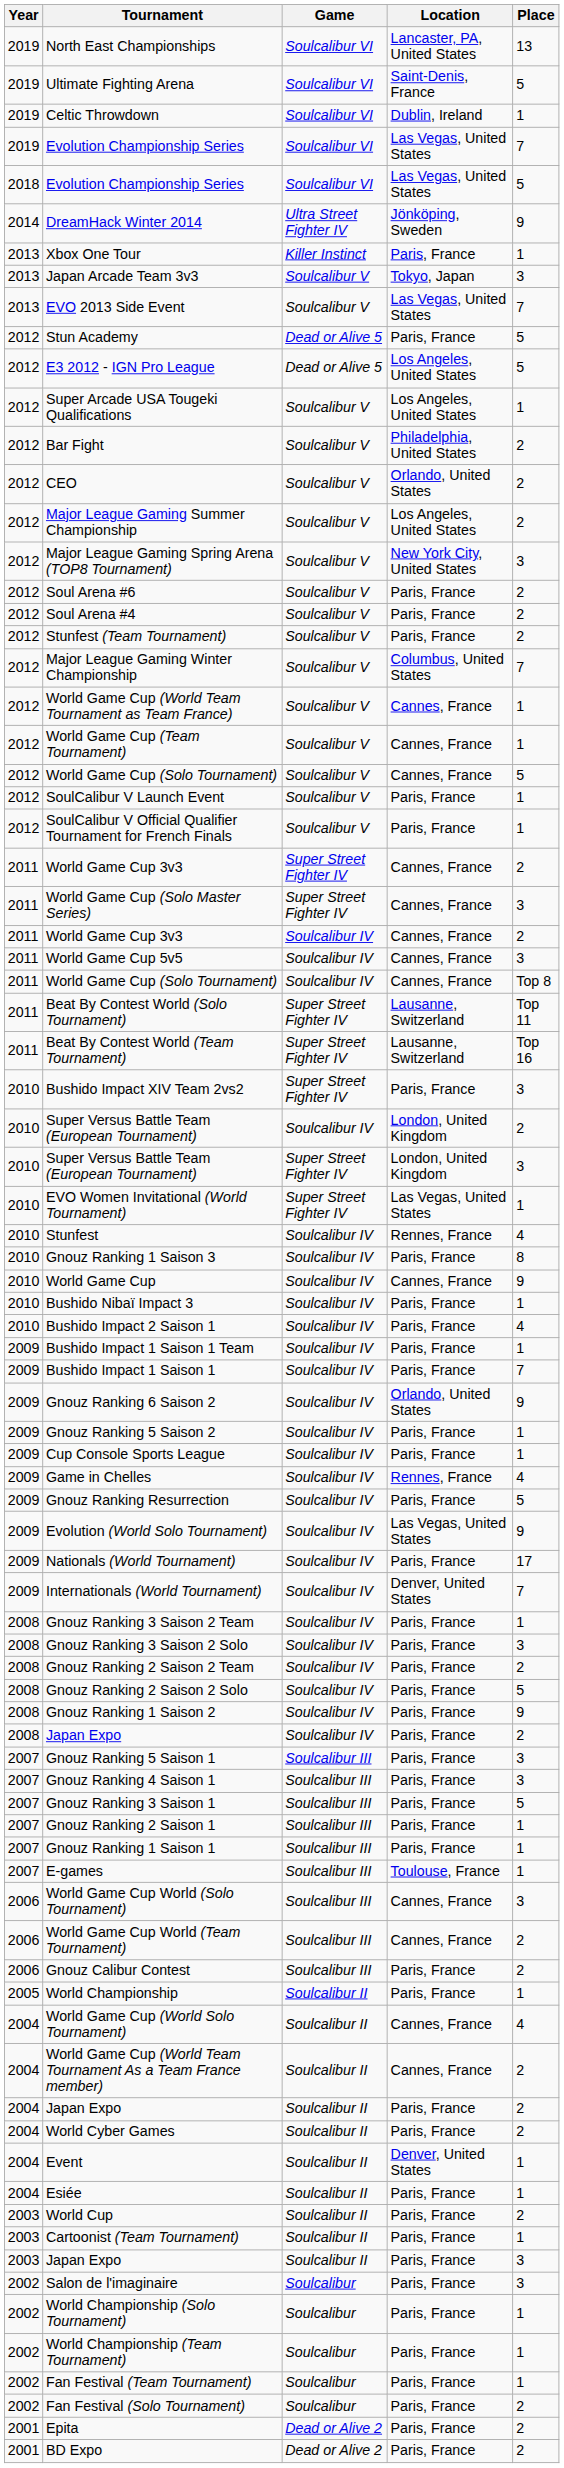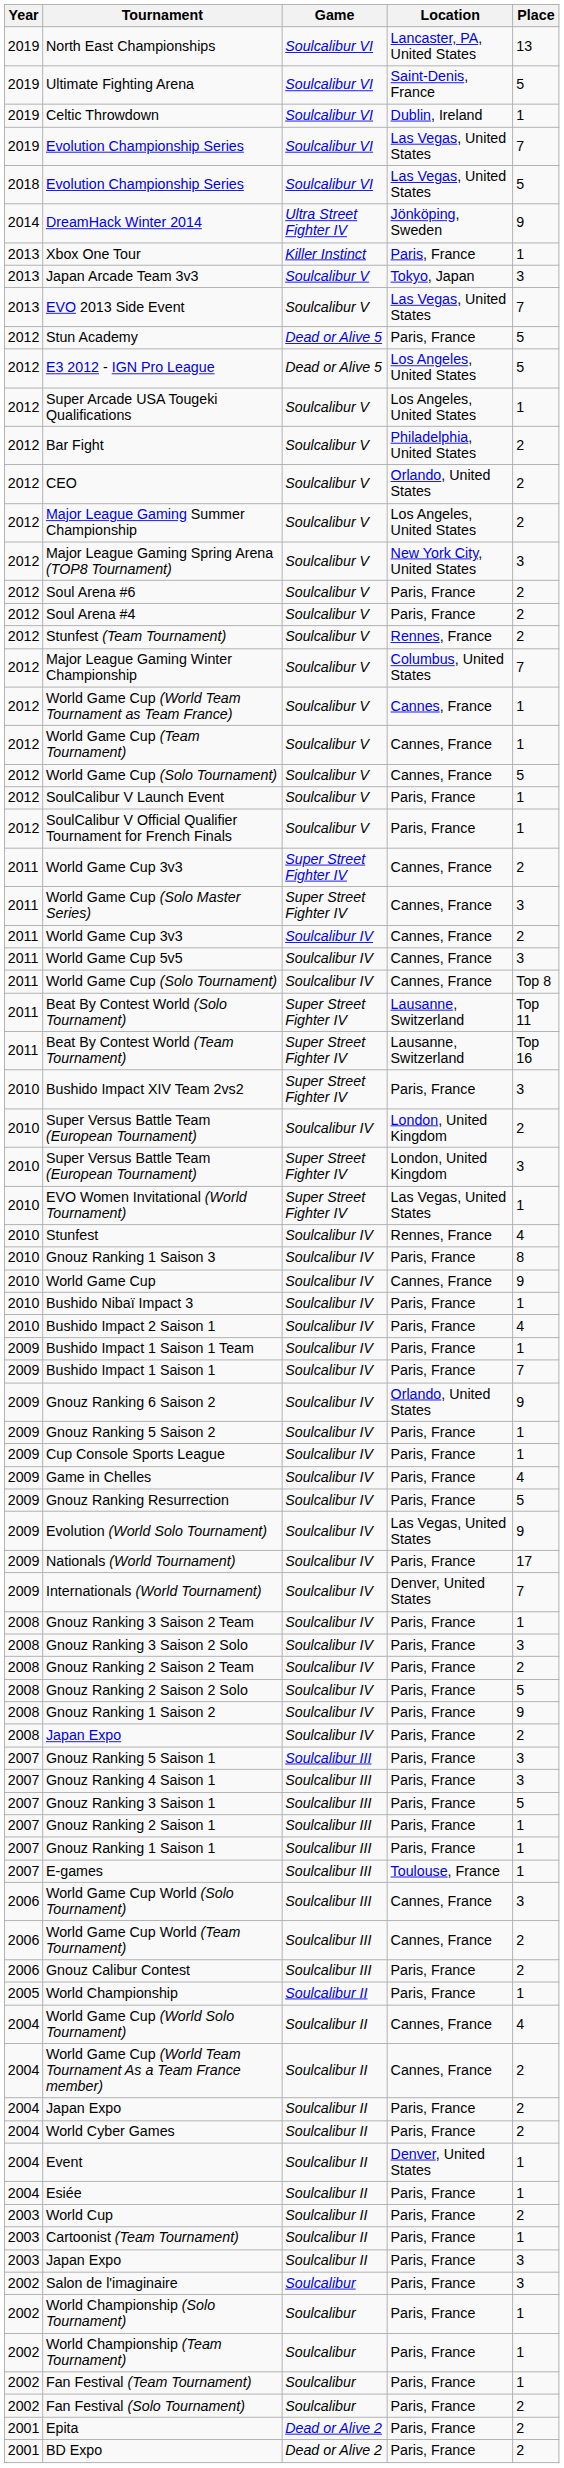 <table class="wikitable sortable" style="width: 100%;">
 <tr>
 <th>Year</th>
 <th>Tournament</th>
 <th>Game</th>
 <th>Location</th>
 <th>Place</th>
 </tr>
 <tr>
 <td>2019</td>
 <td>North East Championships</td>
 <td><em><a href='#'>Soulcalibur VI</a></em></td>
 <td> <a href='#'>Lancaster, PA</a>, United States</td>
 <td>13</td>
 </tr>
 <tr>
 <td>2019</td>
 <td>Ultimate Fighting Arena</td>
 <td><em><a href='#'>Soulcalibur VI</a></em></td>
 <td> <a href='#'>Saint-Denis</a>, France</td>
 <td>5</td>
 </tr>
 <tr>
 <td>2019</td>
 <td>Celtic Throwdown</td>
 <td><em><a href='#'>Soulcalibur VI</a></em></td>
 <td> <a href='#'>Dublin</a>, Ireland</td>
 <td>1</td>
 </tr>
 <tr>
 <td>2019</td>
 <td><a href='#'>Evolution Championship Series</a></td>
 <td><em><a href='#'>Soulcalibur VI</a></em></td>
 <td> <a href='#'>Las Vegas</a>, United States</td>
 <td>7</td>
 </tr>
 <tr>
 <td>2018</td>
 <td><a href='#'>Evolution Championship Series</a></td>
 <td><em><a href='#'>Soulcalibur VI</a></em></td>
 <td> <a href='#'>Las Vegas</a>, United States</td>
 <td>5</td>
 </tr>
 <tr>
 <td>2014</td>
 <td><a href='#'>DreamHack Winter 2014</a></td>
 <td><em><a href='#'>Ultra Street Fighter IV</a></em></td>
 <td> <a href='#'>Jönköping</a>, Sweden</td>
 <td>9</td>
 </tr>
 <tr>
 <td>2013</td>
 <td>Xbox One Tour</td>
 <td><em><a href='#'>Killer Instinct</a></em></td>
 <td><a href='#'>Paris</a>, France</td>
 <td>1</td>
 </tr>
 <tr>
 <td>2013</td>
 <td>Japan Arcade Team 3v3</td>
 <td><em><a href='#'>Soulcalibur V</a></em></td>
 <td> <a href='#'>Tokyo</a>, Japan</td>
 <td>3</td>
 </tr>
 <tr>
 <td>2013</td>
 <td><a href='#'>EVO</a> 2013 Side Event</td>
 <td><em>Soulcalibur V</em></td>
 <td> <a href='#'>Las Vegas</a>, United States</td>
 <td>7</td>
 </tr>
 <tr>
 <td>2012</td>
 <td>Stun Academy</td>
 <td><em><a href='#'>Dead or Alive 5</a></em></td>
 <td>Paris, France</td>
 <td>5</td>
 </tr>
 <tr>
 <td>2012</td>
 <td><a href='#'>E3 2012</a> - <a href='#'>IGN Pro League</a></td>
 <td><em>Dead or Alive 5</em></td>
 <td> <a href='#'>Los Angeles</a>, United States</td>
 <td>5</td>
 </tr>
 <tr>
 <td>2012</td>
 <td>Super Arcade USA Tougeki Qualifications</td>
 <td><em>Soulcalibur V</em></td>
 <td> Los Angeles, United States</td>
 <td>1</td>
 </tr>
 <tr>
 <td>2012</td>
 <td>Bar Fight</td>
 <td><em>Soulcalibur V</em></td>
 <td> <a href='#'>Philadelphia</a>, United States</td>
 <td>2</td>
 </tr>
 <tr>
 <td>2012</td>
 <td>CEO</td>
 <td><em>Soulcalibur V</em></td>
 <td> <a href='#'>Orlando</a>, United States</td>
 <td>2</td>
 </tr>
 <tr>
 <td>2012</td>
 <td><a href='#'>Major League Gaming</a> Summer Championship</td>
 <td><em>Soulcalibur V</em></td>
 <td> Los Angeles, United States</td>
 <td>2</td>
 </tr>
 <tr>
 <td>2012</td>
 <td>Major League Gaming Spring Arena <em>(TOP8 Tournament)</em></td>
 <td><em>Soulcalibur V</em></td>
 <td> <a href='#'>New York City</a>, United States</td>
 <td>3</td>
 </tr>
 <tr>
 <td>2012</td>
 <td>Soul Arena #6</td>
 <td><em>Soulcalibur V</em></td>
 <td>Paris, France</td>
 <td>2</td>
 </tr>
 <tr>
 <td>2012</td>
 <td>Soul Arena #4</td>
 <td><em>Soulcalibur V</em></td>
 <td>Paris, France</td>
 <td>2</td>
 </tr>
 <tr>
 <td>2012</td>
 <td>Stunfest <em>(Team Tournament)</em></td>
 <td><em>Soulcalibur V</em></td>
-<td>Paris, France</td>
+<td><a href='#'>Rennes</a>, France</td>
 <td>2</td>
 </tr>
 <tr>
 <td>2012</td>
 <td>Major League Gaming Winter Championship</td>
 <td><em>Soulcalibur V</em></td>
 <td> <a href='#'>Columbus</a>, United States</td>
 <td>7</td>
 </tr>
 <tr>
 <td>2012</td>
 <td>World Game Cup <em>(World Team Tournament as Team France)</em></td>
 <td><em>Soulcalibur V</em></td>
 <td><a href='#'>Cannes</a>, France</td>
 <td>1</td>
 </tr>
 <tr>
 <td>2012</td>
 <td>World Game Cup <em>(Team Tournament)</em></td>
 <td><em>Soulcalibur V</em></td>
 <td>Cannes, France</td>
 <td>1</td>
 </tr>
 <tr>
 <td>2012</td>
 <td>World Game Cup <em>(Solo Tournament)</em></td>
 <td><em>Soulcalibur V</em></td>
 <td>Cannes, France</td>
 <td>5</td>
 </tr>
 <tr>
 <td>2012</td>
 <td>SoulCalibur V Launch Event</td>
 <td><em>Soulcalibur V</em></td>
 <td>Paris, France</td>
 <td>1</td>
 </tr>
 <tr>
 <td>2012</td>
 <td>SoulCalibur V Official Qualifier Tournament for French Finals</td>
 <td><em>Soulcalibur V</em></td>
 <td>Paris, France</td>
 <td>1</td>
 </tr>
 <tr>
 <td>2011</td>
 <td>World Game Cup 3v3</td>
 <td><em><a href='#'>Super Street Fighter IV</a></em></td>
 <td>Cannes, France</td>
 <td>2</td>
 </tr>
 <tr>
 <td>2011</td>
 <td>World Game Cup <em>(Solo Master Series)</em></td>
 <td><em>Super Street Fighter IV</em></td>
 <td>Cannes, France</td>
 <td>3</td>
 </tr>
 <tr>
 <td>2011</td>
 <td>World Game Cup 3v3</td>
 <td><em><a href='#'>Soulcalibur IV</a></em></td>
 <td>Cannes, France</td>
 <td>2</td>
 </tr>
 <tr>
 <td>2011</td>
 <td>World Game Cup 5v5</td>
 <td><em>Soulcalibur IV</em></td>
 <td>Cannes, France</td>
 <td>3</td>
 </tr>
 <tr>
 <td>2011</td>
 <td>World Game Cup <em>(Solo Tournament)</em></td>
 <td><em>Soulcalibur IV</em></td>
 <td>Cannes, France</td>
 <td>Top 8</td>
 </tr>
 <tr>
 <td>2011</td>
 <td>Beat By Contest World <em>(Solo Tournament)</em></td>
 <td><em>Super Street Fighter IV</em></td>
 <td> <a href='#'>Lausanne</a>, Switzerland</td>
 <td>Top 11</td>
 </tr>
 <tr>
 <td>2011</td>
 <td>Beat By Contest World <em>(Team Tournament)</em></td>
 <td><em>Super Street Fighter IV</em></td>
 <td> Lausanne, Switzerland</td>
 <td>Top 16</td>
 </tr>
 <tr>
 <td>2010</td>
 <td>Bushido Impact XIV Team 2vs2</td>
 <td><em>Super Street Fighter IV</em></td>
 <td>Paris, France</td>
 <td>3</td>
 </tr>
 <tr>
 <td>2010</td>
 <td>Super Versus Battle Team <em>(European Tournament)</em></td>
 <td><em>Soulcalibur IV</em></td>
 <td> <a href='#'>London</a>, United Kingdom</td>
 <td>2</td>
 </tr>
 <tr>
 <td>2010</td>
 <td>Super Versus Battle Team <em>(European Tournament)</em></td>
 <td><em>Super Street Fighter IV</em></td>
 <td> London, United Kingdom</td>
 <td>3</td>
 </tr>
 <tr>
 <td>2010</td>
 <td>EVO Women Invitational <em>(World Tournament)</em></td>
 <td><em>Super Street Fighter IV</em></td>
 <td> Las Vegas, United States</td>
 <td>1</td>
 </tr>
 <tr>
 <td>2010</td>
 <td>Stunfest</td>
 <td><em>Soulcalibur IV</em></td>
 <td>Rennes, France</td>
 <td>4</td>
 </tr>
 <tr>
 <td>2010</td>
 <td>Gnouz Ranking 1 Saison 3</td>
 <td><em>Soulcalibur IV</em></td>
 <td>Paris, France</td>
 <td>8</td>
 </tr>
 <tr>
 <td>2010</td>
 <td>World Game Cup</td>
 <td><em>Soulcalibur IV</em></td>
 <td>Cannes, France</td>
 <td>9</td>
 </tr>
 <tr>
 <td>2010</td>
 <td>Bushido Nibaï Impact 3</td>
 <td><em>Soulcalibur IV</em></td>
 <td>Paris, France</td>
 <td>1</td>
 </tr>
 <tr>
 <td>2010</td>
 <td>Bushido Impact 2 Saison 1</td>
 <td><em>Soulcalibur IV</em></td>
 <td>Paris, France</td>
 <td>4</td>
 </tr>
 <tr>
 <td>2009</td>
 <td>Bushido Impact 1 Saison 1 Team</td>
 <td><em>Soulcalibur IV</em></td>
 <td>Paris, France</td>
 <td>1</td>
 </tr>
 <tr>
 <td>2009</td>
 <td>Bushido Impact 1 Saison 1</td>
 <td><em>Soulcalibur IV</em></td>
 <td>Paris, France</td>
 <td>7</td>
 </tr>
 <tr>
 <td>2009</td>
 <td>Gnouz Ranking 6 Saison 2</td>
 <td><em>Soulcalibur IV</em></td>
 <td> <a href='#'>Orlando</a>, United States</td>
 <td>9</td>
 </tr>
 <tr>
 <td>2009</td>
 <td>Gnouz Ranking 5 Saison 2</td>
 <td><em>Soulcalibur IV</em></td>
 <td>Paris, France</td>
 <td>1</td>
 </tr>
 <tr>
 <td>2009</td>
 <td>Cup Console Sports League</td>
 <td><em>Soulcalibur IV</em></td>
 <td>Paris, France</td>
 <td>1</td>
 </tr>
 <tr>
 <td>2009</td>
 <td>Game in Chelles</td>
 <td><em>Soulcalibur IV</em></td>
-<td><a href='#'>Rennes</a>, France</td>
+<td>Paris, France</td>
 <td>4</td>
 </tr>
 <tr>
 <td>2009</td>
 <td>Gnouz Ranking Resurrection</td>
 <td><em>Soulcalibur IV</em></td>
 <td>Paris, France</td>
 <td>5</td>
 </tr>
 <tr>
 <td>2009</td>
 <td>Evolution <em>(World Solo Tournament)</em></td>
 <td><em>Soulcalibur IV</em></td>
 <td> Las Vegas, United States</td>
 <td>9</td>
 </tr>
 <tr>
 <td>2009</td>
 <td>Nationals <em>(World Tournament)</em></td>
 <td><em>Soulcalibur IV</em></td>
 <td>Paris, France</td>
 <td>17</td>
 </tr>
 <tr>
 <td>2009</td>
 <td>Internationals <em>(World Tournament)</em></td>
 <td><em>Soulcalibur IV</em></td>
 <td> Denver, United States</td>
 <td>7</td>
 </tr>
 <tr>
 <td>2008</td>
 <td>Gnouz Ranking 3 Saison 2 Team</td>
 <td><em>Soulcalibur IV</em></td>
 <td>Paris, France</td>
 <td>1</td>
 </tr>
 <tr>
 <td>2008</td>
 <td>Gnouz Ranking 3 Saison 2 Solo</td>
 <td><em>Soulcalibur IV</em></td>
 <td>Paris, France</td>
 <td>3</td>
 </tr>
 <tr>
 <td>2008</td>
 <td>Gnouz Ranking 2 Saison 2 Team</td>
 <td><em>Soulcalibur IV</em></td>
 <td>Paris, France</td>
 <td>2</td>
 </tr>
 <tr>
 <td>2008</td>
 <td>Gnouz Ranking 2 Saison 2 Solo</td>
 <td><em>Soulcalibur IV</em></td>
 <td>Paris, France</td>
 <td>5</td>
 </tr>
 <tr>
 <td>2008</td>
 <td>Gnouz Ranking 1 Saison 2</td>
 <td><em>Soulcalibur IV</em></td>
 <td>Paris, France</td>
 <td>9</td>
 </tr>
 <tr>
 <td>2008</td>
 <td><a href='#'>Japan Expo</a></td>
 <td><em>Soulcalibur IV</em></td>
 <td>Paris, France</td>
 <td>2</td>
 </tr>
 <tr>
 <td>2007</td>
 <td>Gnouz Ranking 5 Saison 1</td>
 <td><em><a href='#'>Soulcalibur III</a></em></td>
 <td>Paris, France</td>
 <td>3</td>
 </tr>
 <tr>
 <td>2007</td>
 <td>Gnouz Ranking 4 Saison 1</td>
 <td><em>Soulcalibur III</em></td>
 <td>Paris, France</td>
 <td>3</td>
 </tr>
 <tr>
 <td>2007</td>
 <td>Gnouz Ranking 3 Saison 1</td>
 <td><em>Soulcalibur III</em></td>
 <td>Paris, France</td>
 <td>5</td>
 </tr>
 <tr>
 <td>2007</td>
 <td>Gnouz Ranking 2 Saison 1</td>
 <td><em>Soulcalibur III</em></td>
 <td>Paris, France</td>
 <td>1</td>
 </tr>
 <tr>
 <td>2007</td>
 <td>Gnouz Ranking 1 Saison 1</td>
 <td><em>Soulcalibur III</em></td>
 <td>Paris, France</td>
 <td>1</td>
 </tr>
 <tr>
 <td>2007</td>
 <td>E-games</td>
 <td><em>Soulcalibur III</em></td>
 <td><a href='#'>Toulouse</a>, France</td>
 <td>1</td>
 </tr>
 <tr>
 <td>2006</td>
 <td>World Game Cup World <em>(Solo Tournament)</em></td>
 <td><em>Soulcalibur III</em></td>
 <td>Cannes, France</td>
 <td>3</td>
 </tr>
 <tr>
 <td>2006</td>
 <td>World Game Cup World <em>(Team Tournament)</em></td>
 <td><em>Soulcalibur III</em></td>
 <td>Cannes, France</td>
 <td>2</td>
 </tr>
 <tr>
 <td>2006</td>
 <td>Gnouz Calibur Contest</td>
 <td><em>Soulcalibur III</em></td>
 <td>Paris, France</td>
 <td>2</td>
 </tr>
 <tr>
 <td>2005</td>
 <td>World Championship</td>
 <td><em><a href='#'>Soulcalibur II</a></em></td>
 <td>Paris, France</td>
 <td>1</td>
 </tr>
 <tr>
 <td>2004</td>
 <td>World Game Cup <em>(World Solo Tournament)</em></td>
 <td><em>Soulcalibur II</em></td>
 <td>Cannes, France</td>
 <td>4</td>
 </tr>
 <tr>
 <td>2004</td>
 <td>World Game Cup <em>(World Team Tournament As a Team France member)</em></td>
 <td><em>Soulcalibur II</em></td>
 <td>Cannes, France</td>
 <td>2</td>
 </tr>
 <tr>
 <td>2004</td>
 <td>Japan Expo</td>
 <td><em>Soulcalibur II</em></td>
 <td>Paris, France</td>
 <td>2</td>
 </tr>
 <tr>
 <td>2004</td>
 <td>World Cyber Games</td>
 <td><em>Soulcalibur II</em></td>
 <td>Paris, France</td>
 <td>2</td>
 </tr>
 <tr>
 <td>2004</td>
 <td>Event</td>
 <td><em>Soulcalibur II</em></td>
 <td> <a href='#'>Denver</a>, United States</td>
 <td>1</td>
 </tr>
 <tr>
 <td>2004</td>
 <td>Esiée</td>
 <td><em>Soulcalibur II</em></td>
 <td>Paris, France</td>
 <td>1</td>
 </tr>
 <tr>
 <td>2003</td>
 <td>World Cup</td>
 <td><em>Soulcalibur II</em></td>
 <td>Paris, France</td>
 <td>2</td>
 </tr>
 <tr>
 <td>2003</td>
 <td>Cartoonist <em>(Team Tournament)</em></td>
 <td><em>Soulcalibur II</em></td>
 <td>Paris, France</td>
 <td>1</td>
 </tr>
 <tr>
 <td>2003</td>
 <td>Japan Expo</td>
 <td><em>Soulcalibur II</em></td>
 <td>Paris, France</td>
 <td>3</td>
 </tr>
 <tr>
 <td>2002</td>
 <td>Salon de l'imaginaire</td>
 <td><em><a href='#'>Soulcalibur</a></em></td>
 <td>Paris, France</td>
 <td>3</td>
 </tr>
 <tr>
 <td>2002</td>
 <td>World Championship <em>(Solo Tournament)</em></td>
 <td><em>Soulcalibur</em></td>
 <td>Paris, France</td>
 <td>1</td>
 </tr>
 <tr>
 <td>2002</td>
 <td>World Championship <em>(Team Tournament)</em></td>
 <td><em>Soulcalibur</em></td>
 <td>Paris, France</td>
 <td>1</td>
 </tr>
 <tr>
 <td>2002</td>
 <td>Fan Festival <em>(Team Tournament)</em></td>
 <td><em>Soulcalibur</em></td>
 <td>Paris, France</td>
 <td>1</td>
 </tr>
 <tr>
 <td>2002</td>
 <td>Fan Festival <em>(Solo Tournament)</em></td>
 <td><em>Soulcalibur</em></td>
 <td>Paris, France</td>
 <td>2</td>
 </tr>
 <tr>
 <td>2001</td>
 <td>Epita</td>
 <td><em><a href='#'>Dead or Alive 2</a></em></td>
 <td>Paris, France</td>
 <td>2</td>
 </tr>
 <tr>
 <td>2001</td>
 <td>BD Expo</td>
 <td><em>Dead or Alive 2</em></td>
 <td>Paris, France</td>
 <td>2</td>
 </tr>
 </table>
